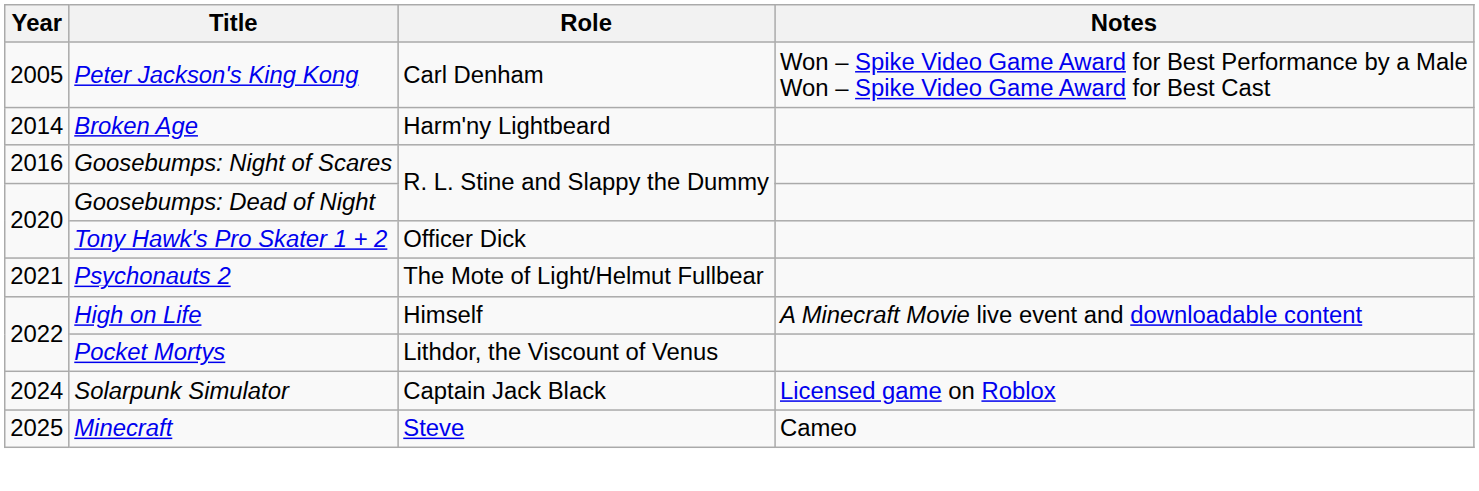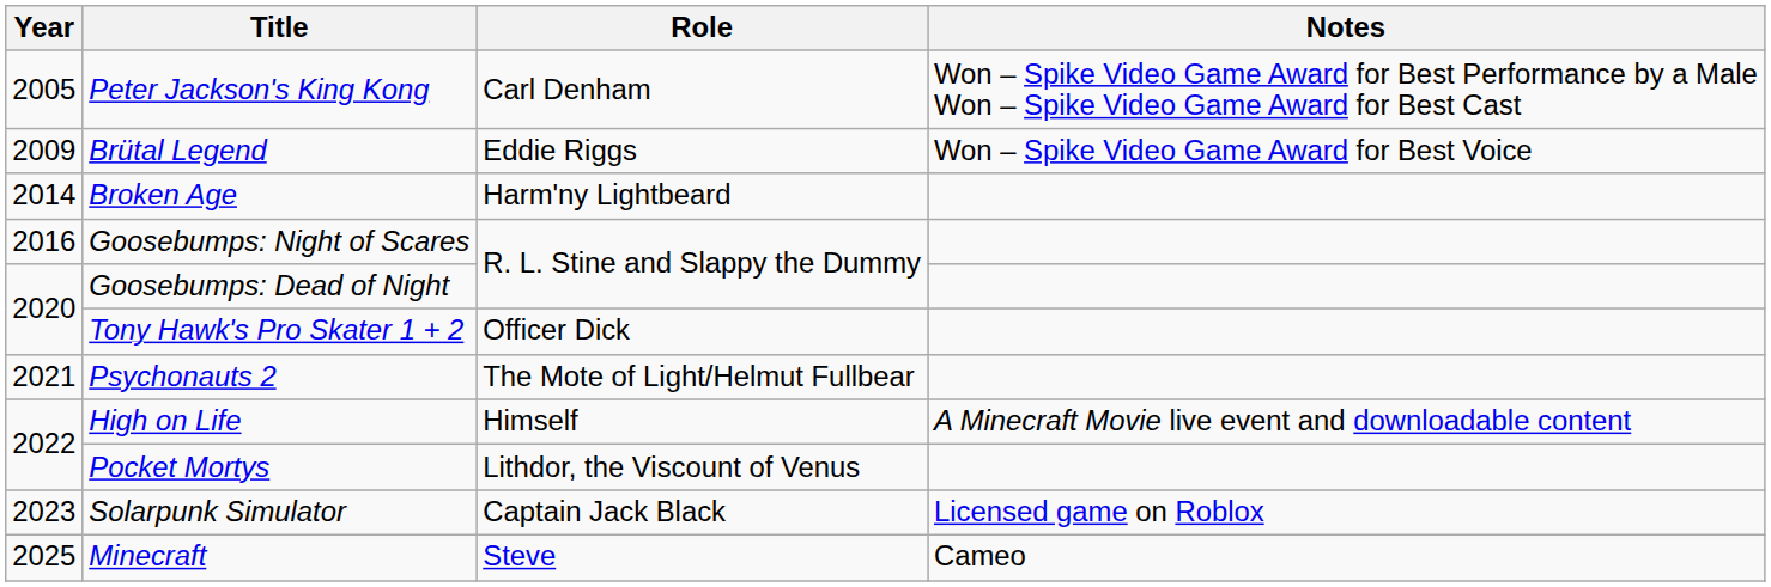 <table class="wikitable sortable">
 <tr>
 <th>Year</th>
 <th>Title</th>
 <th>Role</th>
 <th>Notes</th>
 </tr>
 <tr>
 <td>2005</td>
 <td><em><a href='#'>Peter Jackson's King Kong</a></em></td>
 <td>Carl Denham</td>
 <td>Won – <a href='#'>Spike Video Game Award</a> for Best Performance by a Male<br> Won – <a href='#'>Spike Video Game Award</a> for Best Cast</td>
+</tr>
+<tr>
+<td>2009</td>
+<td><em><a href='#'>Brütal Legend</a></em></td>
+<td>Eddie Riggs</td>
+<td>Won – <a href='#'>Spike Video Game Award</a> for Best Voice</td>
 </tr>
 <tr>
 <td>2014</td>
 <td><em><a href='#'>Broken Age</a></em></td>
 <td>Harm'ny Lightbeard</td>
 <td></td>
 </tr>
 <tr>
 <td>2016</td>
 <td><em>Goosebumps: Night of Scares</em></td>
 <td rowspan="2">R. L. Stine and Slappy the Dummy</td>
 <td></td>
 </tr>
 <tr>
 <td rowspan="2">2020</td>
 <td><em>Goosebumps: Dead of Night</em></td>
 <td></td>
 </tr>
 <tr>
 <td><em><a href='#'>Tony Hawk's Pro Skater 1 + 2</a></em></td>
 <td>Officer Dick</td>
 <td></td>
 </tr>
 <tr>
 <td>2021</td>
 <td><em><a href='#'>Psychonauts 2</a></em></td>
 <td>The Mote of Light/Helmut Fullbear</td>
 <td></td>
 </tr>
 <tr>
 <td rowspan="2">2022</td>
 <td><em><a href='#'>High on Life</a></em></td>
 <td>Himself</td>
 <td><em>A Minecraft Movie</em> live event and <a href='#'>downloadable content</a></td>
 </tr>
 <tr>
 <td><em><a href='#'>Pocket Mortys</a></em></td>
 <td>Lithdor, the Viscount of Venus</td>
 <td></td>
 </tr>
 <tr>
-<td>2024</td>
+<td>2023</td>
 <td><em>Solarpunk Simulator</em></td>
 <td>Captain Jack Black</td>
 <td><a href='#'>Licensed game</a> on <a href='#'>Roblox</a></td>
 </tr>
 <tr>
 <td>2025</td>
 <td><em><a href='#'>Minecraft</a></em></td>
 <td><a href='#'>Steve</a></td>
 <td>Cameo</td>
 </tr>
 </table>
